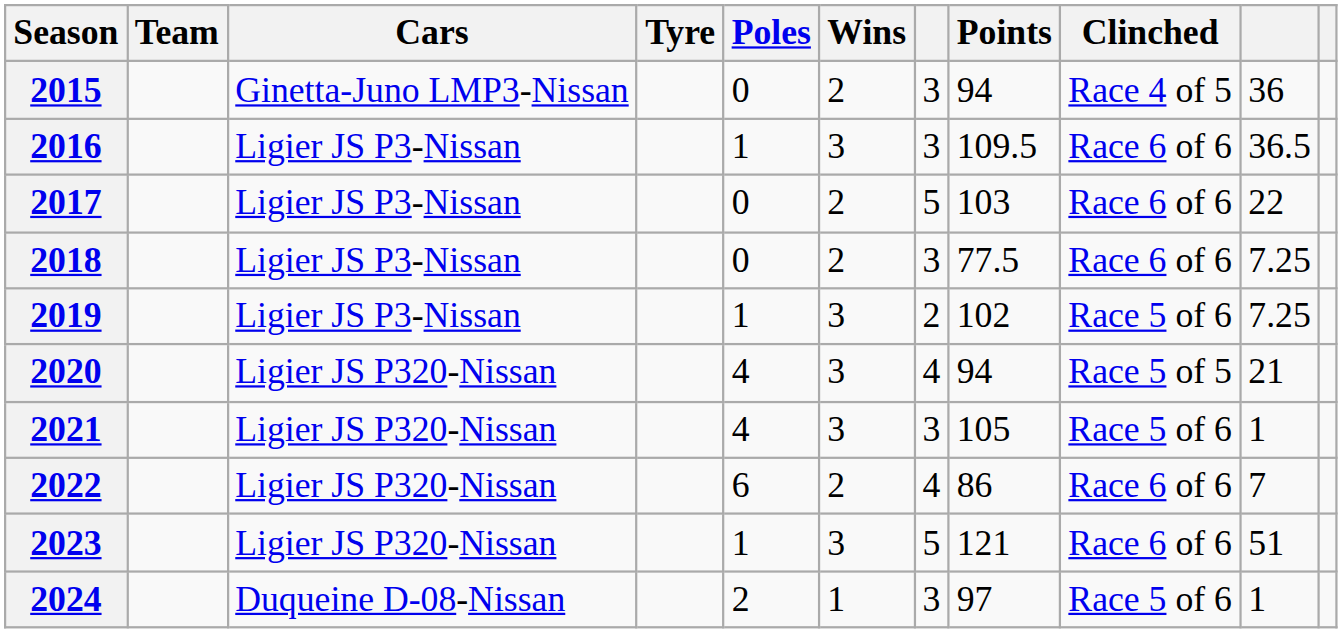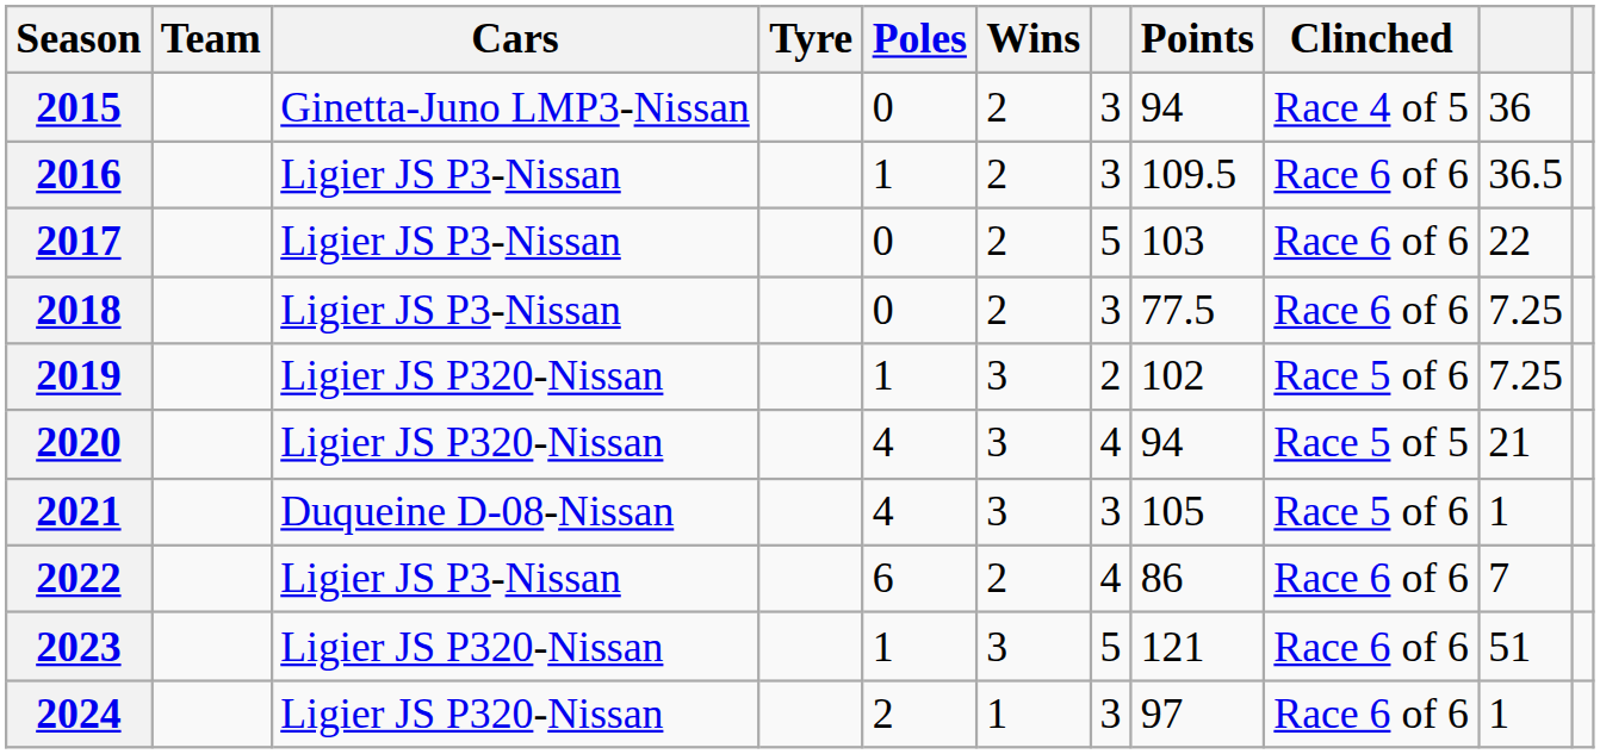 <table class="wikitable sortable plainrowheaders" ; text-align:center;">
 <tr>
 <th scope="col">Season</th>
 <th scope="col">Team</th>
 <th scope="col">Cars</th>
 <th scope="col">Tyre</th>
 <th scope="col"><a href='#'>Poles</a></th>
 <th scope="col">Wins</th>
 <th scope="col"></th>
 <th scope="col">Points</th>
 <th scope="col">Clinched</th>
 <th scope="col"></th>
 <th scope="col" class="unsortable"></th>
 </tr>
 <tr>
 <th scope="row" style="text-align: center;"><a href='#'>2015</a></th>
 <td></td>
 <td><a href='#'>Ginetta-Juno LMP3</a>-<a href='#'>Nissan</a></td>
 <td></td>
 <td>0</td>
 <td>2</td>
 <td>3</td>
 <td>94</td>
 <td><a href='#'>Race 4</a> of 5</td>
 <td>36</td>
 <td style="text-align:center;"></td>
 </tr>
 <tr>
 <th scope="row" style="text-align: center;"><a href='#'>2016</a></th>
 <td></td>
 <td><a href='#'>Ligier JS P3</a>-<a href='#'>Nissan</a></td>
 <td></td>
 <td>1</td>
-<td>3</td>
+<td>2</td>
 <td>3</td>
 <td>109.5</td>
 <td><a href='#'>Race 6</a> of 6</td>
 <td>36.5</td>
 <td style="text-align:center;"></td>
 </tr>
 <tr>
 <th scope="row" style="text-align: center;"><a href='#'>2017</a></th>
 <td></td>
 <td><a href='#'>Ligier JS P3</a>-<a href='#'>Nissan</a></td>
 <td></td>
 <td>0</td>
 <td>2</td>
 <td>5</td>
 <td>103</td>
 <td><a href='#'>Race 6</a> of 6</td>
 <td>22</td>
 <td style="text-align:center;"></td>
 </tr>
 <tr>
 <th scope="row" style="text-align: center;"><a href='#'>2018</a></th>
 <td></td>
 <td><a href='#'>Ligier JS P3</a>-<a href='#'>Nissan</a></td>
 <td></td>
 <td>0</td>
 <td>2</td>
 <td>3</td>
 <td>77.5</td>
 <td><a href='#'>Race 6</a> of 6</td>
 <td>7.25</td>
 <td style="text-align:center;"></td>
 </tr>
 <tr>
 <th scope="row" style="text-align: center;"><a href='#'>2019</a></th>
 <td></td>
-<td><a href='#'>Ligier JS P3</a>-<a href='#'>Nissan</a></td>
+<td><a href='#'>Ligier JS P320</a>-<a href='#'>Nissan</a></td>
 <td></td>
 <td>1</td>
 <td>3</td>
 <td>2</td>
 <td>102</td>
 <td><a href='#'>Race 5</a> of 6</td>
 <td>7.25</td>
 <td style="text-align:center;"></td>
 </tr>
 <tr>
 <th scope="row" style="text-align: center;"><a href='#'>2020</a></th>
 <td></td>
 <td><a href='#'>Ligier JS P320</a>-<a href='#'>Nissan</a></td>
 <td></td>
 <td>4</td>
 <td>3</td>
 <td>4</td>
 <td>94</td>
 <td><a href='#'>Race 5</a> of 5</td>
 <td>21</td>
 <td style="text-align:center;"></td>
 </tr>
 <tr>
 <th scope="row" style="text-align: center;"><a href='#'>2021</a></th>
 <td></td>
-<td><a href='#'>Ligier JS P320</a>-<a href='#'>Nissan</a></td>
+<td><a href='#'>Duqueine D-08</a>-<a href='#'>Nissan</a></td>
 <td></td>
 <td>4</td>
 <td>3</td>
 <td>3</td>
 <td>105</td>
 <td><a href='#'>Race 5</a> of 6</td>
 <td>1</td>
 <td style="text-align:center;"></td>
 </tr>
 <tr>
 <th scope="row" style="text-align: center;"><a href='#'>2022</a></th>
 <td></td>
-<td><a href='#'>Ligier JS P320</a>-<a href='#'>Nissan</a></td>
+<td><a href='#'>Ligier JS P3</a>-<a href='#'>Nissan</a></td>
 <td></td>
 <td>6</td>
 <td>2</td>
 <td>4</td>
 <td>86</td>
 <td><a href='#'>Race 6</a> of 6</td>
 <td>7</td>
 <td style="text-align:center;"></td>
 </tr>
 <tr>
 <th scope="row" style="text-align: center;"><a href='#'>2023</a></th>
 <td></td>
 <td><a href='#'>Ligier JS P320</a>-<a href='#'>Nissan</a></td>
 <td></td>
 <td>1</td>
 <td>3</td>
 <td>5</td>
 <td>121</td>
 <td><a href='#'>Race 6</a> of 6</td>
 <td>51</td>
 <td style="text-align:center;"></td>
 </tr>
 <tr>
 <th scope=row style="text-align: center;"><a href='#'>2024</a></th>
 <td></td>
-<td><a href='#'>Duqueine D-08</a>-<a href='#'>Nissan</a></td>
+<td><a href='#'>Ligier JS P320</a>-<a href='#'>Nissan</a></td>
 <td></td>
 <td>2</td>
 <td>1</td>
 <td>3</td>
 <td>97</td>
-<td><a href='#'>Race 5</a> of 6</td>
+<td><a href='#'>Race 6</a> of 6</td>
 <td>1</td>
 <td style="text-align:center;"></td>
 </tr>
 </table>
